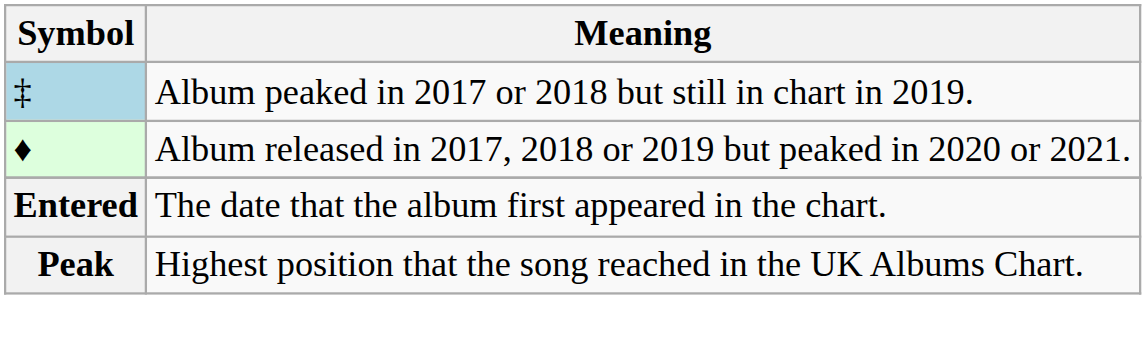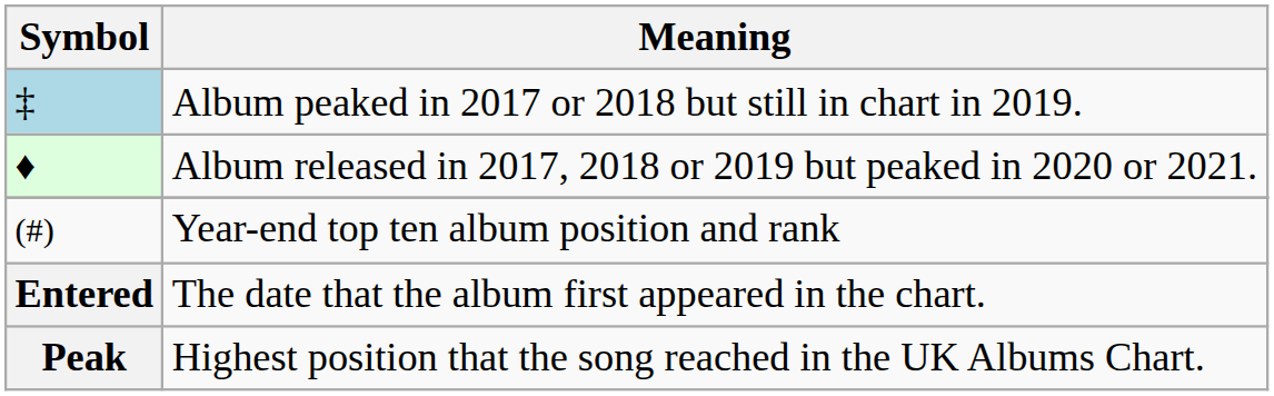 <table Class="wikitable">
 <tr>
 <th>Symbol</th>
 <th>Meaning</th>
 </tr>
 <tr>
 <td bgcolor=lightblue>‡</td>
 <td>Album peaked in 2017 or 2018 but still in chart in 2019.</td>
 </tr>
 <tr>
 <td bgcolor="#ddffdd">♦</td>
 <td>Album released in 2017, 2018 or 2019 but peaked in 2020 or 2021.</td>
 </tr>
 <tr>
 </tr>
 <tr>
+<td><small>(#)</small></td>
+<td>Year-end top ten album position and rank</td>
+</tr>
+<tr>
 <th>Entered</th>
 <td>The date that the album first appeared in the chart.</td>
 </tr>
 <tr>
 <th>Peak</th>
 <td>Highest position that the song reached in the UK Albums Chart.</td>
 </tr>
 </table>
